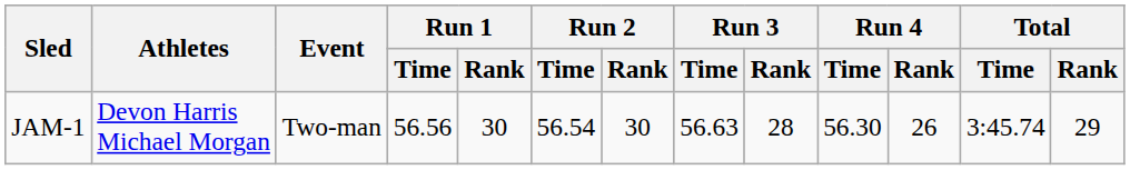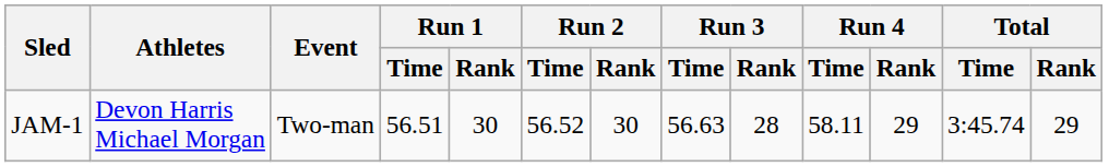 <table class="wikitable" style="font-size:90%; text-align:center;">
 <tr>
 <th rowspan="2">Sled</th>
 <th rowspan="2">Athletes</th>
 <th rowspan="2">Event</th>
 <th colspan="2">Run 1</th>
 <th colspan="2">Run 2</th>
 <th colspan="2">Run 3</th>
 <th colspan="2">Run 4</th>
 <th colspan="2">Total</th>
 </tr>
 <tr>
 <th>Time</th>
 <th>Rank</th>
 <th>Time</th>
 <th>Rank</th>
 <th>Time</th>
 <th>Rank</th>
 <th>Time</th>
 <th>Rank</th>
 <th>Time</th>
 <th>Rank</th>
 </tr>
 <tr>
 <td>JAM-1</td>
 <td style="text-align:left;"><a href='#'>Devon Harris</a><br><a href='#'>Michael Morgan</a></td>
 <td>Two-man</td>
-<td>56.56</td>
+<td>56.51</td>
 <td>30</td>
-<td>56.54</td>
+<td>56.52</td>
 <td>30</td>
 <td>56.63</td>
 <td>28</td>
-<td>56.30</td>
-<td>26</td>
+<td>58.11</td>
+<td>29</td>
 <td>3:45.74</td>
 <td>29</td>
 </tr>
 </table>
